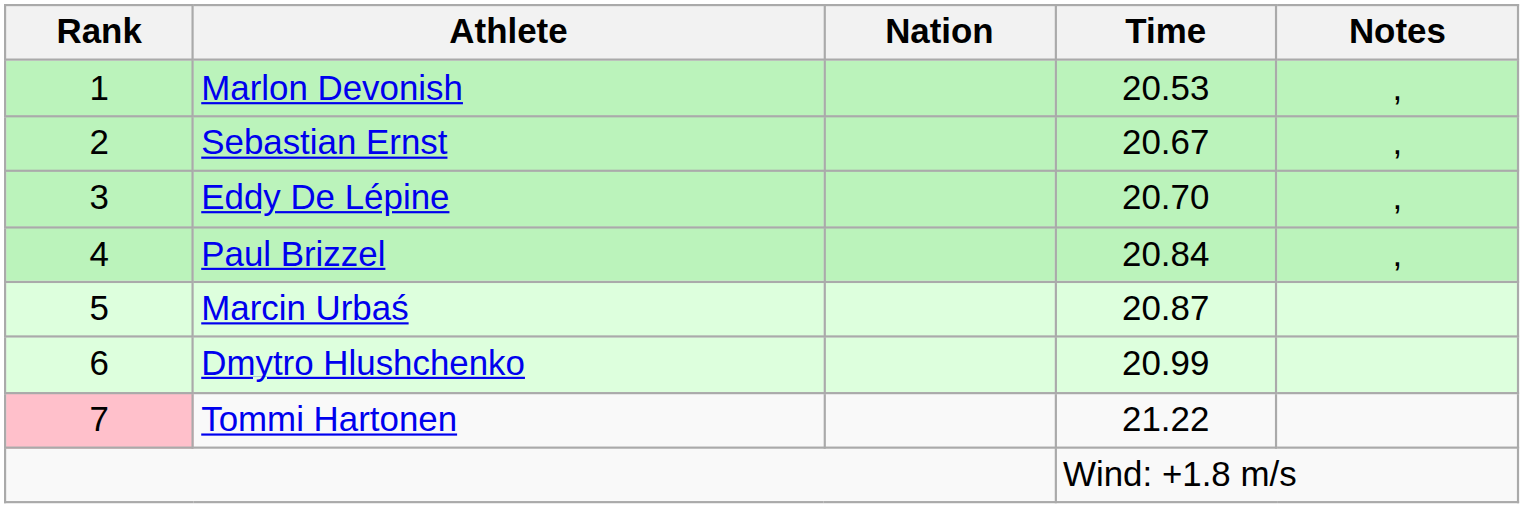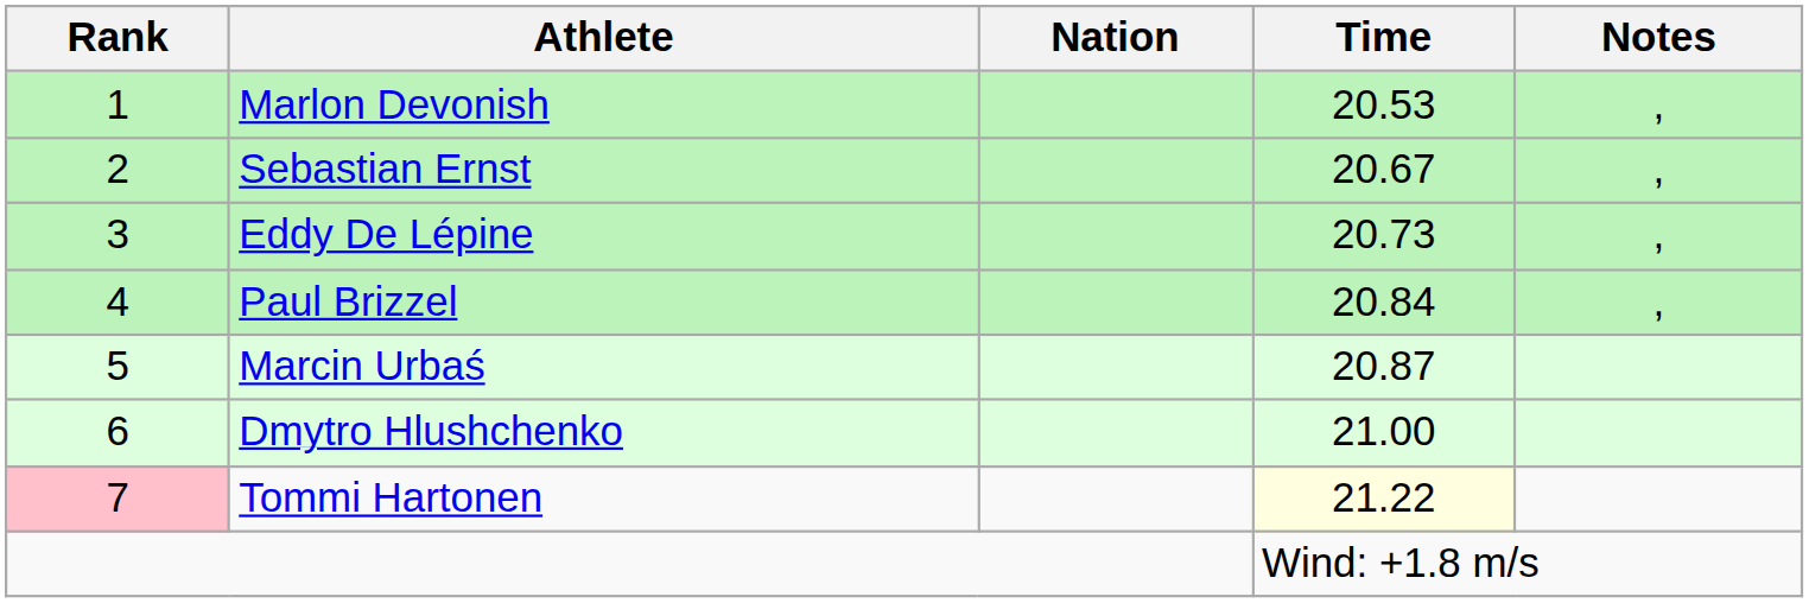 <table class="wikitable sortable" style="text-align:center;width: 55%;">
 <tr>
 <th scope="col">Rank</th>
 <th scope="col">Athlete</th>
 <th scope="col">Nation</th>
 <th scope="col">Time</th>
 <th scope="col">Notes</th>
 </tr>
 <tr bgcolor=bbf3bb>
 <td>1</td>
 <td align=left><a href='#'>Marlon Devonish</a></td>
 <td align=left></td>
 <td>20.53</td>
 <td>, </td>
 </tr>
 <tr bgcolor=bbf3bb>
 <td>2</td>
 <td align=left><a href='#'>Sebastian Ernst</a></td>
 <td align=left></td>
 <td>20.67</td>
 <td>, </td>
 </tr>
 <tr bgcolor=bbf3bb>
 <td>3</td>
 <td align=left><a href='#'>Eddy De Lépine</a></td>
 <td align=left></td>
-<td>20.70</td>
+<td>20.73</td>
 <td>, </td>
 </tr>
 <tr bgcolor=bbf3bb>
 <td>4</td>
 <td align=left><a href='#'>Paul Brizzel</a></td>
 <td align=left></td>
 <td>20.84</td>
 <td>, </td>
 </tr>
 <tr bgcolor=ddffdd>
 <td>5</td>
 <td align=left><a href='#'>Marcin Urbaś</a></td>
 <td align=left></td>
 <td>20.87</td>
 <td></td>
 </tr>
 <tr bgcolor=ddffdd>
 <td>6</td>
 <td align=left><a href='#'>Dmytro Hlushchenko</a></td>
 <td align=left></td>
-<td>20.99</td>
+<td>21.00</td>
 <td></td>
 </tr>
 <tr>
 <td style="background: pink;">7</td>
 <td align=left><a href='#'>Tommi Hartonen</a></td>
 <td align=left></td>
-<td>21.22</td>
+<td style="background: lightyellow;">21.22</td>
 <td></td>
 </tr>
 <tr class="sortbottom">
 <td colspan="3"></td>
 <td colspan="2" style="text-align:left;">Wind: +1.8 m/s</td>
 </tr>
 </table>
